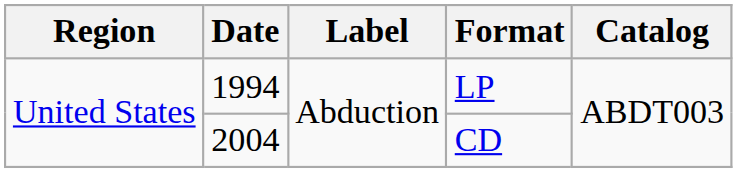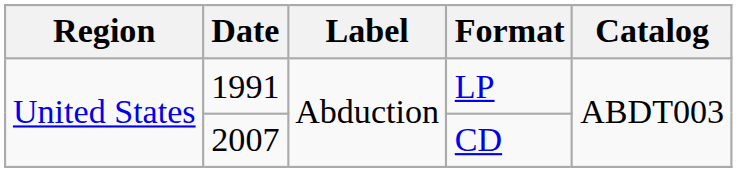 <table class="wikitable">
 <tr>
 <th>Region</th>
 <th>Date</th>
 <th>Label</th>
 <th>Format</th>
 <th>Catalog</th>
 </tr>
 <tr>
 <td rowspan="2"><a href='#'>United States</a></td>
-<td>1994</td>
+<td>1991</td>
 <td rowspan="2">Abduction</td>
 <td><a href='#'>LP</a></td>
 <td rowspan="2">ABDT003</td>
 </tr>
 <tr>
-<td>2004</td>
+<td>2007</td>
 <td><a href='#'>CD</a></td>
 </tr>
 </table>
